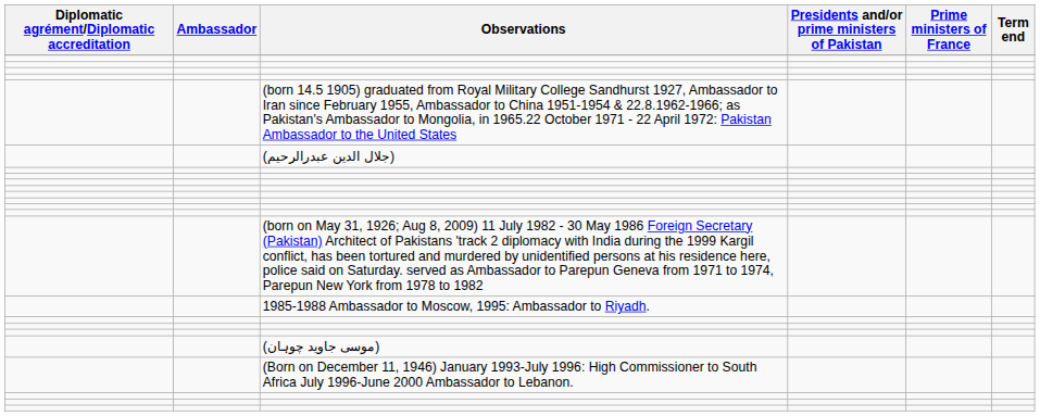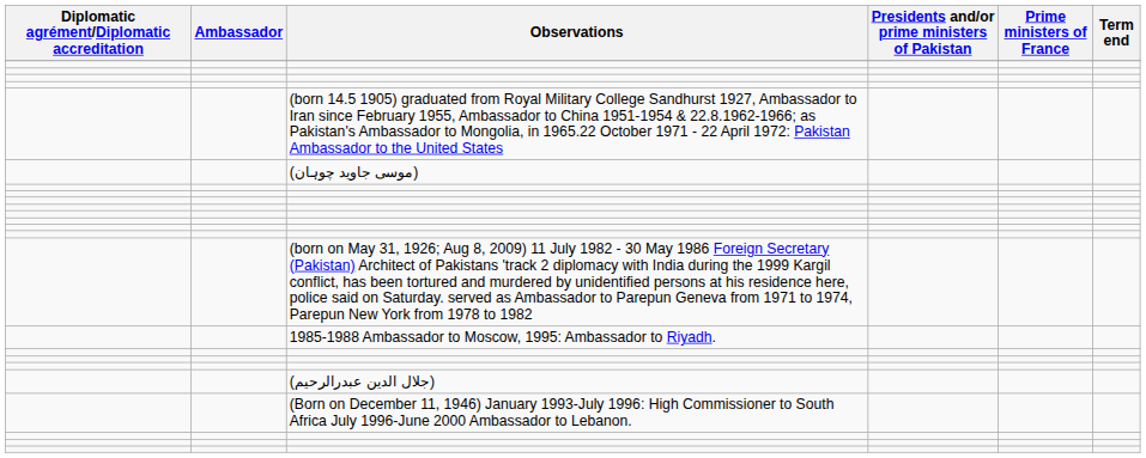 <table class="wikitable sortable">
 <tr>
 <th>Diplomatic <a href='#'>agrément</a>/<a href='#'>Diplomatic accreditation</a></th>
 <th><a href='#'>Ambassador</a></th>
 <th>Observations</th>
 <th><a href='#'>Presidents</a> and/or <a href='#'>prime ministers of Pakistan</a></th>
 <th><a href='#'>Prime ministers of France</a></th>
 <th>Term end</th>
 </tr>
 <tr>
 </tr>
 <tr>
 <td></td>
 <td></td>
 <td></td>
 <td></td>
 <td></td>
 <td></td>
 </tr>
 <tr>
 <td></td>
 <td></td>
 <td></td>
 <td></td>
 <td></td>
 <td></td>
 </tr>
 <tr>
 <td></td>
 <td></td>
 <td></td>
 <td></td>
 <td></td>
 <td></td>
 </tr>
 <tr>
 <td></td>
 <td></td>
 <td></td>
 <td></td>
 <td></td>
 <td></td>
 </tr>
 <tr>
 <td></td>
 <td></td>
 <td>(born 14.5 1905) graduated from Royal Military College Sandhurst 1927, Ambassador to Iran since February 1955, Ambassador to China 1951-1954 & 22.8.1962-1966; as Pakistan's Ambassador to Mongolia, in 1965.22 October 1971 - 22 April 1972: <a href='#'>Pakistan Ambassador to the United States</a></td>
 <td></td>
 <td></td>
 <td></td>
 </tr>
 <tr>
 <td></td>
 <td></td>
-<td>(جلال الدين عبدرالرحيم)</td>
+<td>(موسی جاوید چوہان)</td>
 <td></td>
 <td></td>
 <td></td>
 </tr>
 <tr>
 <td></td>
 <td></td>
 <td></td>
 <td></td>
 <td></td>
 <td></td>
 </tr>
 <tr>
 <td></td>
 <td></td>
 <td></td>
 <td></td>
 <td></td>
 <td></td>
 </tr>
 <tr>
 <td></td>
 <td></td>
 <td></td>
 <td></td>
 <td></td>
 <td></td>
 </tr>
 <tr>
 <td></td>
 <td></td>
 <td></td>
 <td></td>
 <td></td>
 <td></td>
 </tr>
 <tr>
 <td></td>
 <td></td>
 <td></td>
 <td></td>
 <td></td>
 <td></td>
 </tr>
 <tr>
 <td></td>
 <td></td>
 <td></td>
 <td></td>
 <td></td>
 <td></td>
 </tr>
 <tr>
 <td></td>
 <td></td>
 <td></td>
 <td></td>
 <td></td>
 <td></td>
 </tr>
 <tr>
 <td></td>
 <td></td>
 <td></td>
 <td></td>
 <td></td>
 <td></td>
 </tr>
 <tr>
 <td></td>
 <td></td>
 <td>(born on May 31, 1926; Aug 8, 2009) 11 July 1982 - 30 May 1986 <a href='#'>Foreign Secretary (Pakistan)</a> Architect of Pakistans 'track 2 diplomacy with India during the 1999 Kargil conflict, has been tortured and murdered by unidentified persons at his residence here, police said on Saturday. served as Ambassador  to Parepun Geneva from 1971 to 1974, Parepun New York from 1978 to 1982</td>
 <td></td>
 <td></td>
 <td></td>
 </tr>
 <tr>
 <td></td>
 <td></td>
 <td>1985-1988 Ambassador to Moscow, 1995: Ambassador to <a href='#'>Riyadh</a>.</td>
 <td></td>
 <td></td>
 <td></td>
 </tr>
 <tr>
 <td></td>
 <td></td>
 <td></td>
 <td></td>
 <td></td>
 <td></td>
 </tr>
 <tr>
 <td></td>
 <td></td>
 <td></td>
 <td></td>
 <td></td>
 <td></td>
 </tr>
 <tr>
 <td></td>
 <td></td>
 <td></td>
 <td></td>
 <td></td>
 <td></td>
 </tr>
 <tr>
 <td></td>
 <td></td>
-<td>(موسی جاوید چوہان)</td>
+<td>(جلال الدين عبدرالرحيم)</td>
 <td></td>
 <td></td>
 <td></td>
 </tr>
 <tr>
 <td></td>
 <td></td>
 <td>(Born on December 11, 1946) January 1993-July 1996: High Commissioner to South Africa July 1996-June 2000 Ambassador to Lebanon.</td>
 <td></td>
 <td></td>
 <td></td>
 </tr>
 <tr>
 <td></td>
 <td></td>
 <td></td>
 <td></td>
 <td></td>
 <td></td>
 </tr>
 <tr>
 <td></td>
 <td></td>
 <td></td>
 <td></td>
 <td></td>
 <td></td>
 </tr>
 <tr>
 <td></td>
 <td></td>
 <td></td>
 <td></td>
 <td></td>
 </tr>
 </table>
